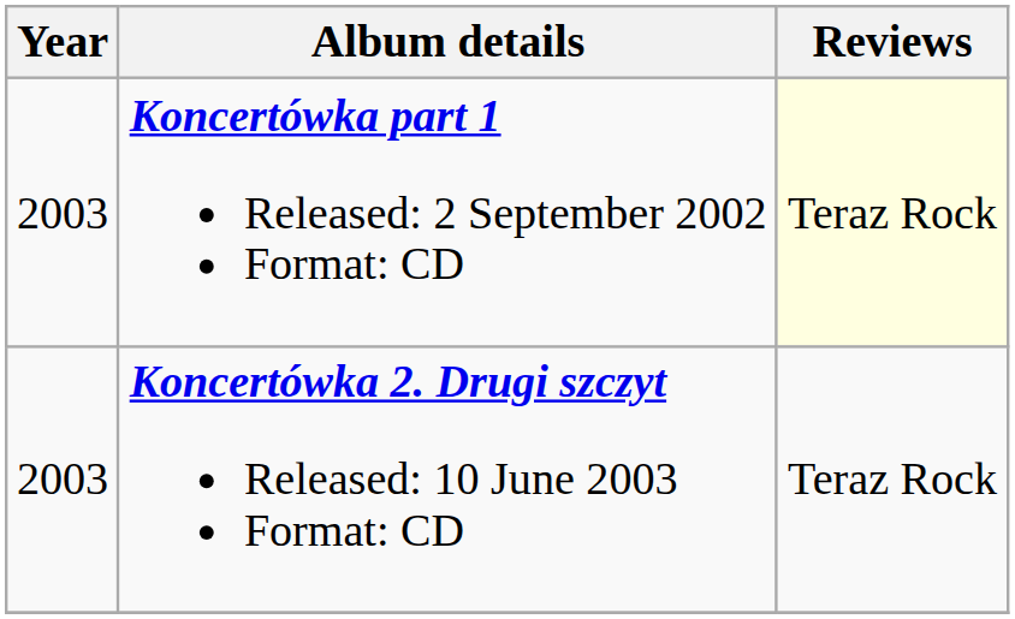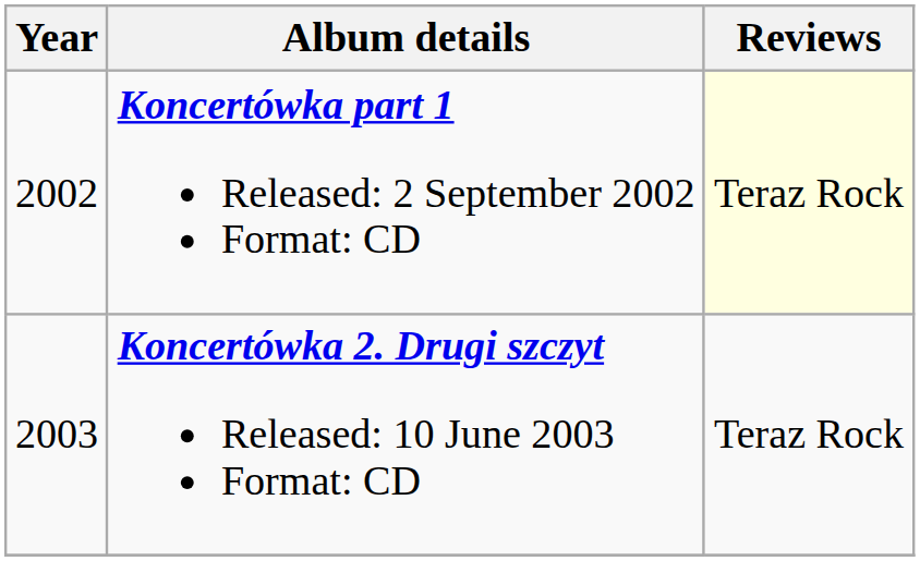 <table class="wikitable">
 <tr>
 <th>Year</th>
 <th>Album details</th>
 <th>Reviews</th>
 </tr>
 <tr>
-<td>2003</td>
+<td>2002</td>
 <td><strong><em><a href='#'>Koncertówka part 1</a></em></strong><br><ul><li>Released: 2 September 2002</li><li>Format: CD</li></ul></td>
 <td style="background: lightyellow;">Teraz Rock  </td>
 </tr>
 <tr>
 <td>2003</td>
 <td><strong><em><a href='#'>Koncertówka 2. Drugi szczyt</a></em></strong><br><ul><li>Released: 10 June 2003</li><li>Format: CD</li></ul></td>
 <td>Teraz Rock  </td>
 </tr>
 <tr>
 </tr>
 </table>
